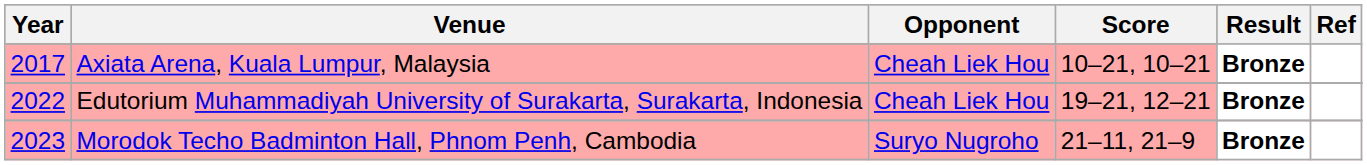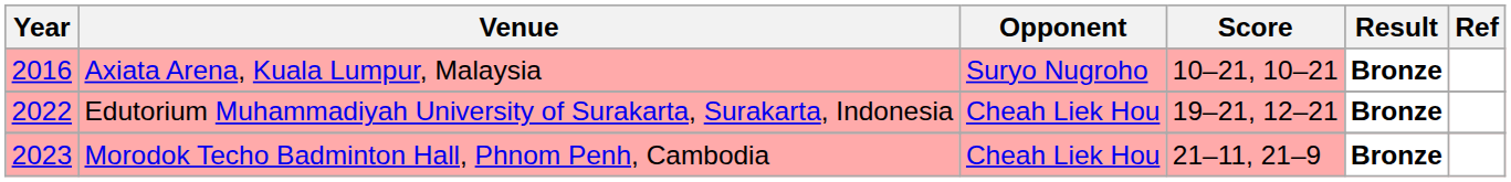 <table class="sortable wikitable" style="font-size: 90%;">
 <tr>
 <th>Year</th>
 <th>Venue</th>
 <th>Opponent</th>
 <th>Score</th>
 <th>Result</th>
 <th>Ref</th>
 </tr>
 <tr style="background:#FFAAAA">
-<td align="center"><a href='#'>2017</a></td>
+<td align="center"><a href='#'>2016</a></td>
 <td align="left"><a href='#'>Axiata Arena</a>, <a href='#'>Kuala Lumpur</a>, Malaysia</td>
-<td align="left"> <a href='#'>Cheah Liek Hou</a></td>
+<td align="left"> <a href='#'>Suryo Nugroho</a></td>
 <td align="left">10–21, 10–21</td>
 <td style="text-align:left; background:white"> <strong>Bronze</strong></td>
 <td style="text-align:center; background:white"></td>
 </tr>
 <tr>
 </tr>
 <tr style="background:#FFAAAA">
 <td align="center"><a href='#'>2022</a></td>
 <td align="left">Edutorium <a href='#'>Muhammadiyah University of Surakarta</a>, <a href='#'>Surakarta</a>, Indonesia</td>
 <td align="left"> <a href='#'>Cheah Liek Hou</a></td>
 <td align="left">19–21, 12–21</td>
 <td style="text-align:left; background:white"> <strong>Bronze</strong></td>
 <td style="text-align:center; background:white"></td>
 </tr>
 <tr>
 </tr>
 <tr style="background:#FFAAAA">
 <td align="center"><a href='#'>2023</a></td>
 <td align="left"><a href='#'>Morodok Techo Badminton Hall</a>, <a href='#'>Phnom Penh</a>, Cambodia</td>
-<td align="left"> <a href='#'>Suryo Nugroho</a></td>
+<td align="left"> <a href='#'>Cheah Liek Hou</a></td>
 <td align="left">21–11, 21–9</td>
 <td style="text-align:left; background:white"> <strong>Bronze</strong></td>
 <td style="text-align:center; background:white"></td>
 </tr>
 </table>
